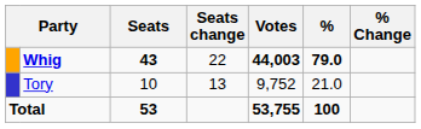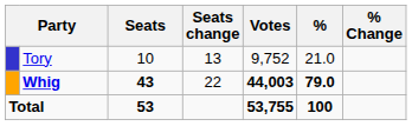 <table class="wikitable sortable">
 <tr>
 <th style="width:100px" colspan=2>Party</th>
 <th style="width:70px;">Seats</th>
 <th style="width:40px;">Seats change</th>
 <th style="width:40px;">Votes</th>
 <th style="width:40px;">%</th>
 <th style="width:40px;">% Change</th>
+</tr>
+<tr>
+<td bgcolor="#3333CC"></td>
+<td><a href='#'>Tory</a></td>
+<td align=center>10</td>
+<td align=center> 13</td>
+<td align=center>9,752</td>
+<td align=center>21.0</td>
+<td align=center></td>
 </tr>
 <tr>
 <td bgcolor="#FFA500"></td>
 <td><strong><a href='#'>Whig</a></strong></td>
 <td align=center><strong>43</strong></td>
 <td align=center> 22</td>
 <td align=center><strong>44,003</strong></td>
 <td align=center><strong>79.0</strong></td>
 <td align=center></td>
 </tr>
 <tr>
-<td bgcolor="#3333CC"></td>
-<td><a href='#'>Tory</a></td>
-<td align=center>10</td>
-<td align=center> 13</td>
-<td align=center>9,752</td>
-<td align=center>21.0</td>
-<td align=center></td>
-</tr>
-<tr>
 <td colspan=2><strong>Total</strong></td>
 <td align=center><strong>53</strong></td>
 <td align=center></td>
 <td align=center><strong>53,755</strong></td>
 <td align=center><strong>100</strong></td>
 <td align=center></td>
 </tr>
 </table>
